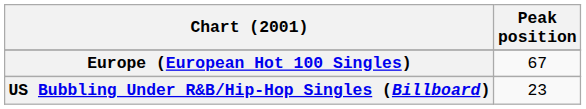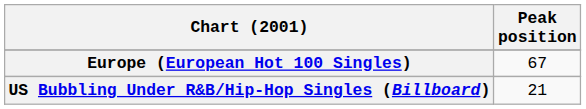 <table class="wikitable sortable plainrowheaders" style="text-align:center">
 <tr>
 <th>Chart (2001)</th>
 <th>Peak<br>position</th>
 </tr>
 <tr>
 </tr>
 <tr>
 <th scope="row">Europe (<a href='#'>European Hot 100 Singles</a>)</th>
 <td>67</td>
 </tr>
 <tr>
 </tr>
 <tr>
 </tr>
 <tr>
 </tr>
 <tr>
 </tr>
 <tr>
 </tr>
 <tr>
 <th scope="row">US <a href='#'>Bubbling Under R&B/Hip-Hop Singles</a> (<em><a href='#'>Billboard</a></em>)</th>
-<td style="text-align:center;">23</td>
+<td style="text-align:center;">21</td>
 </tr>
 </table>
